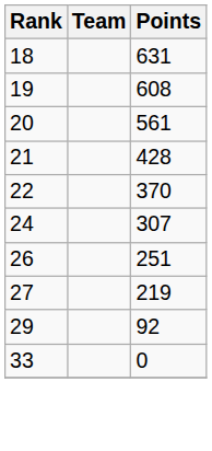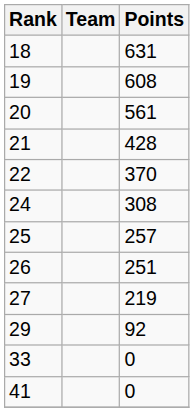 <table class="wikitable">
 <tr>
 <th>Rank</th>
 <th>Team</th>
 <th>Points</th>
 </tr>
 <tr>
 <td>18</td>
 <td></td>
 <td>631</td>
 </tr>
 <tr>
 <td>19</td>
 <td></td>
 <td>608</td>
 </tr>
 <tr>
 <td>20</td>
 <td></td>
 <td>561</td>
 </tr>
 <tr>
 <td>21</td>
 <td></td>
 <td>428</td>
 </tr>
 <tr>
 <td>22</td>
 <td></td>
 <td>370</td>
 </tr>
 <tr>
 <td>24</td>
 <td></td>
-<td>307</td>
+<td>308</td>
+</tr>
+<tr>
+<td>25</td>
+<td></td>
+<td>257</td>
 </tr>
 <tr>
 <td>26</td>
 <td></td>
 <td>251</td>
 </tr>
 <tr>
 <td>27</td>
 <td></td>
 <td>219</td>
 </tr>
 <tr>
 <td>29</td>
 <td></td>
 <td>92</td>
 </tr>
 <tr>
 <td>33</td>
 <td></td>
 <td>0</td>
 </tr>
 <tr>
+<td>41</td>
+<td></td>
+<td>0</td>
+</tr>
+<tr>
 </tr>
 </table>
